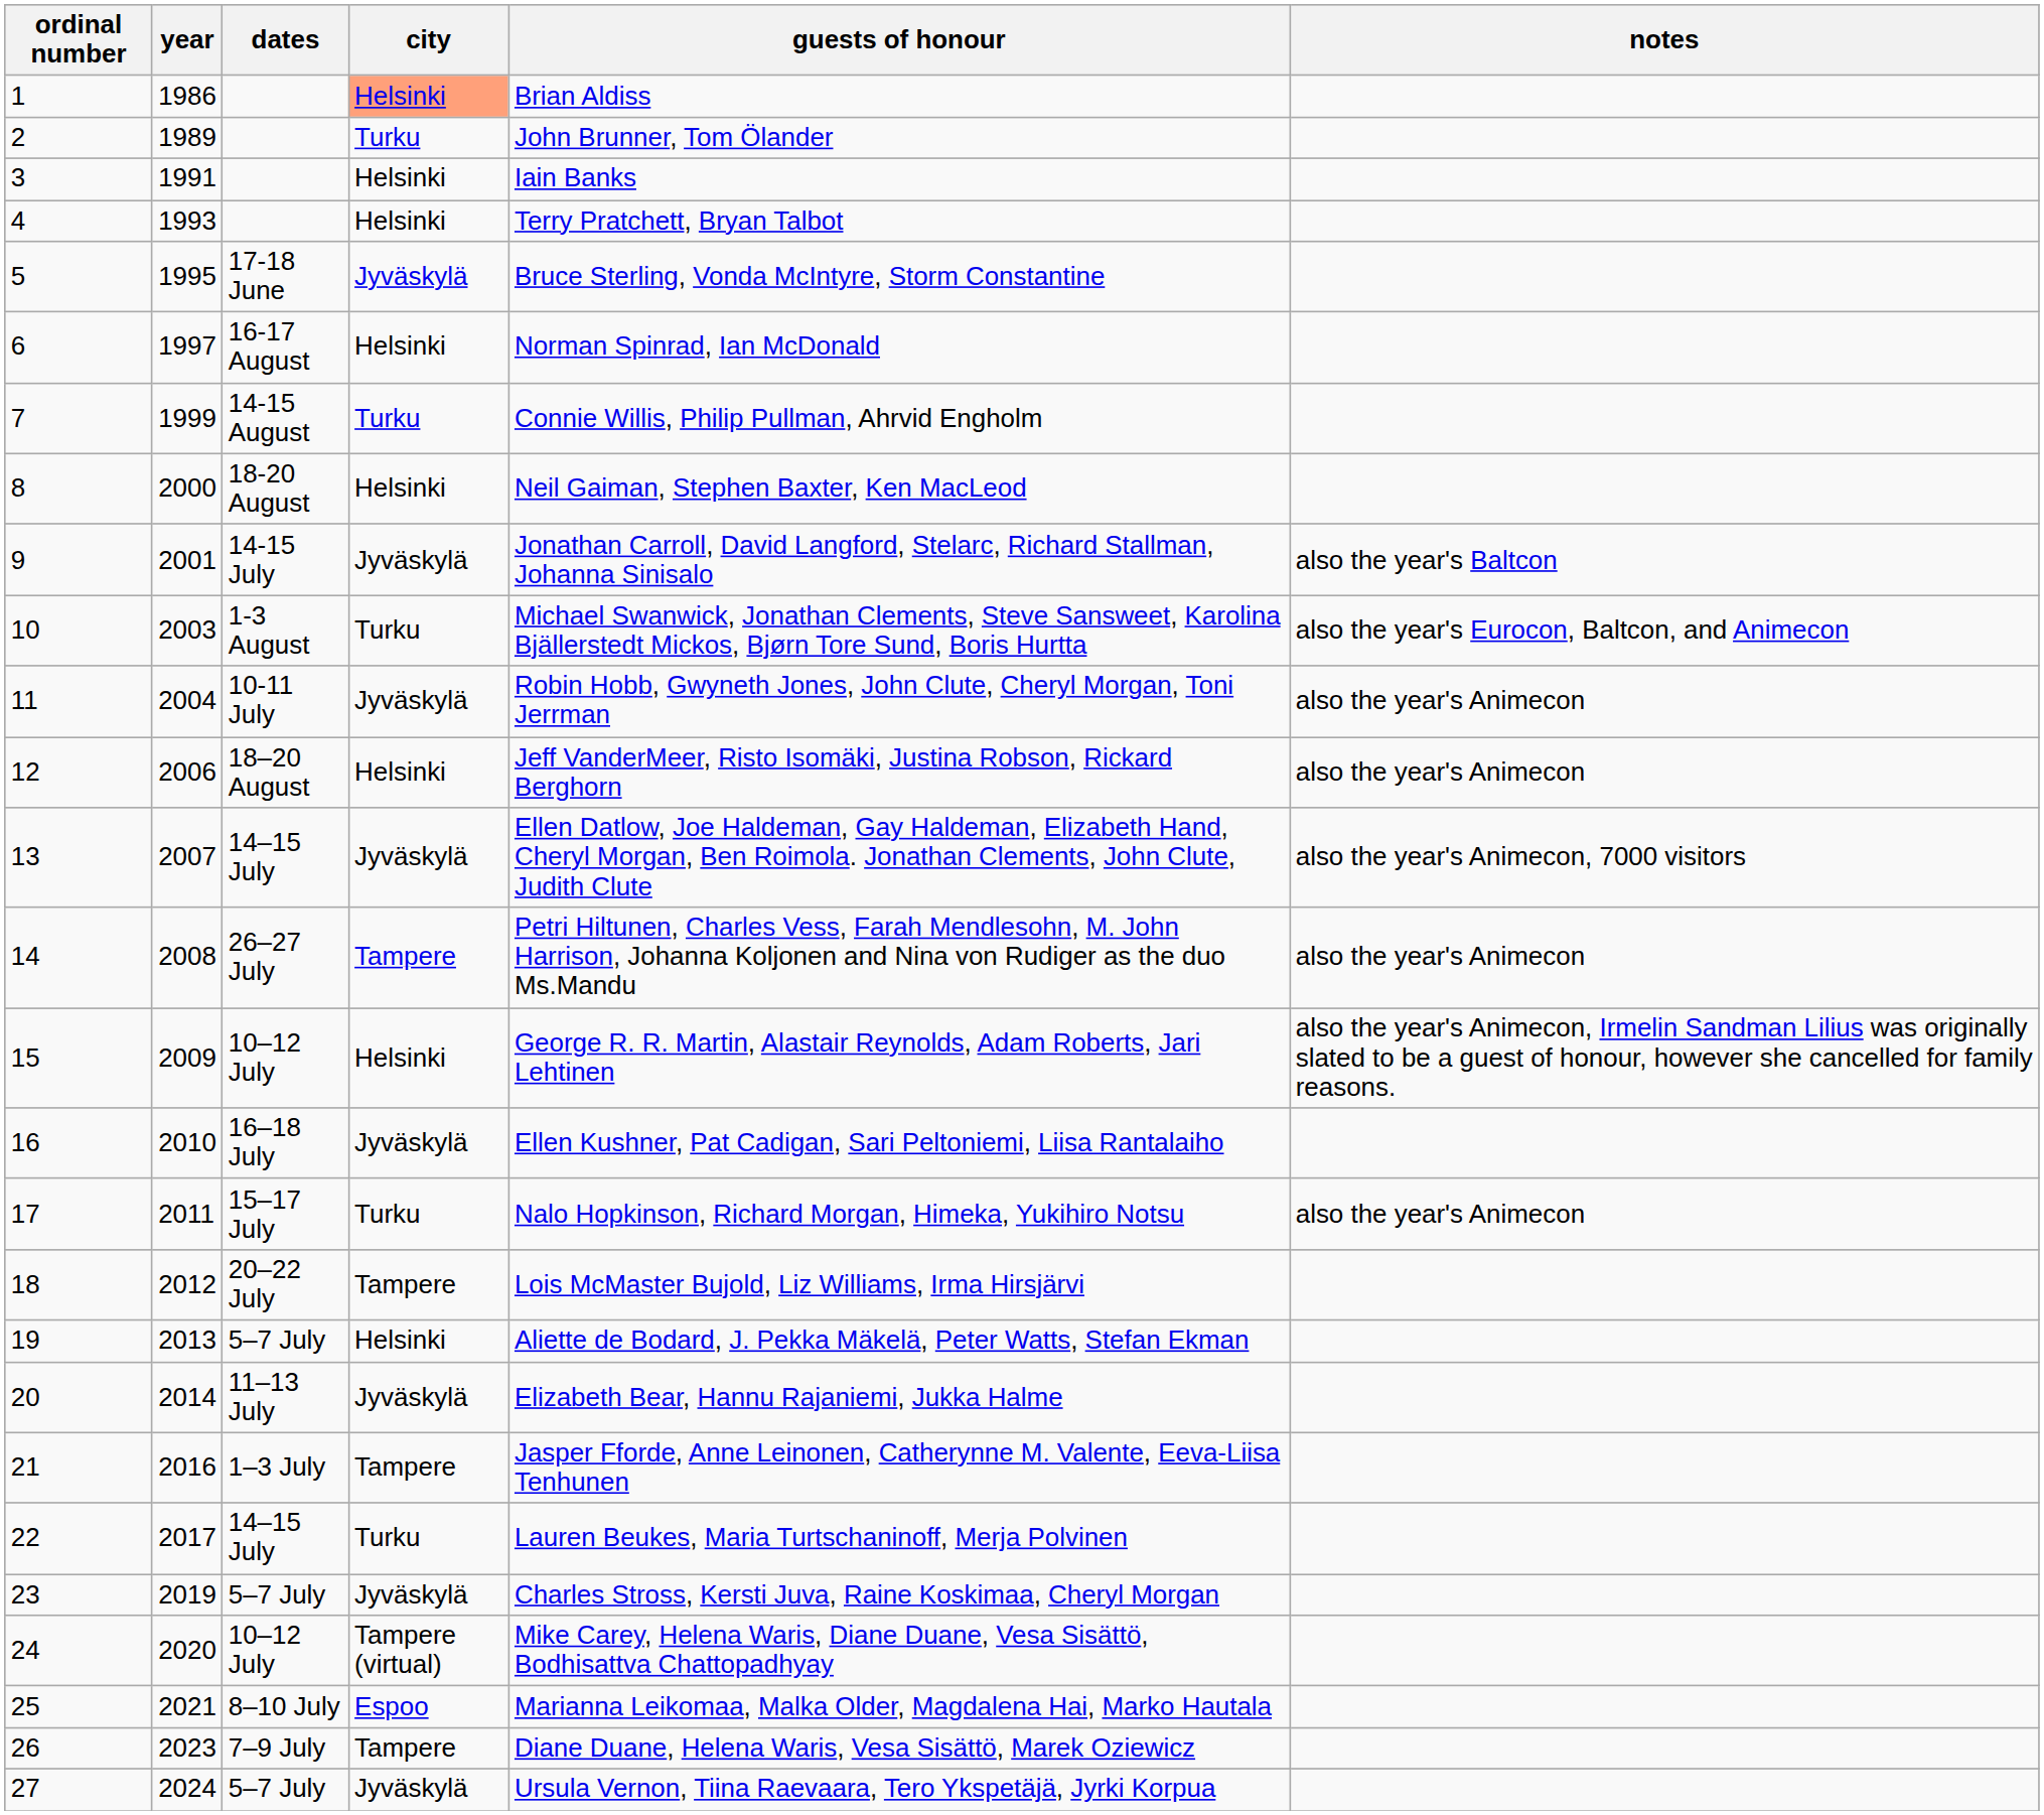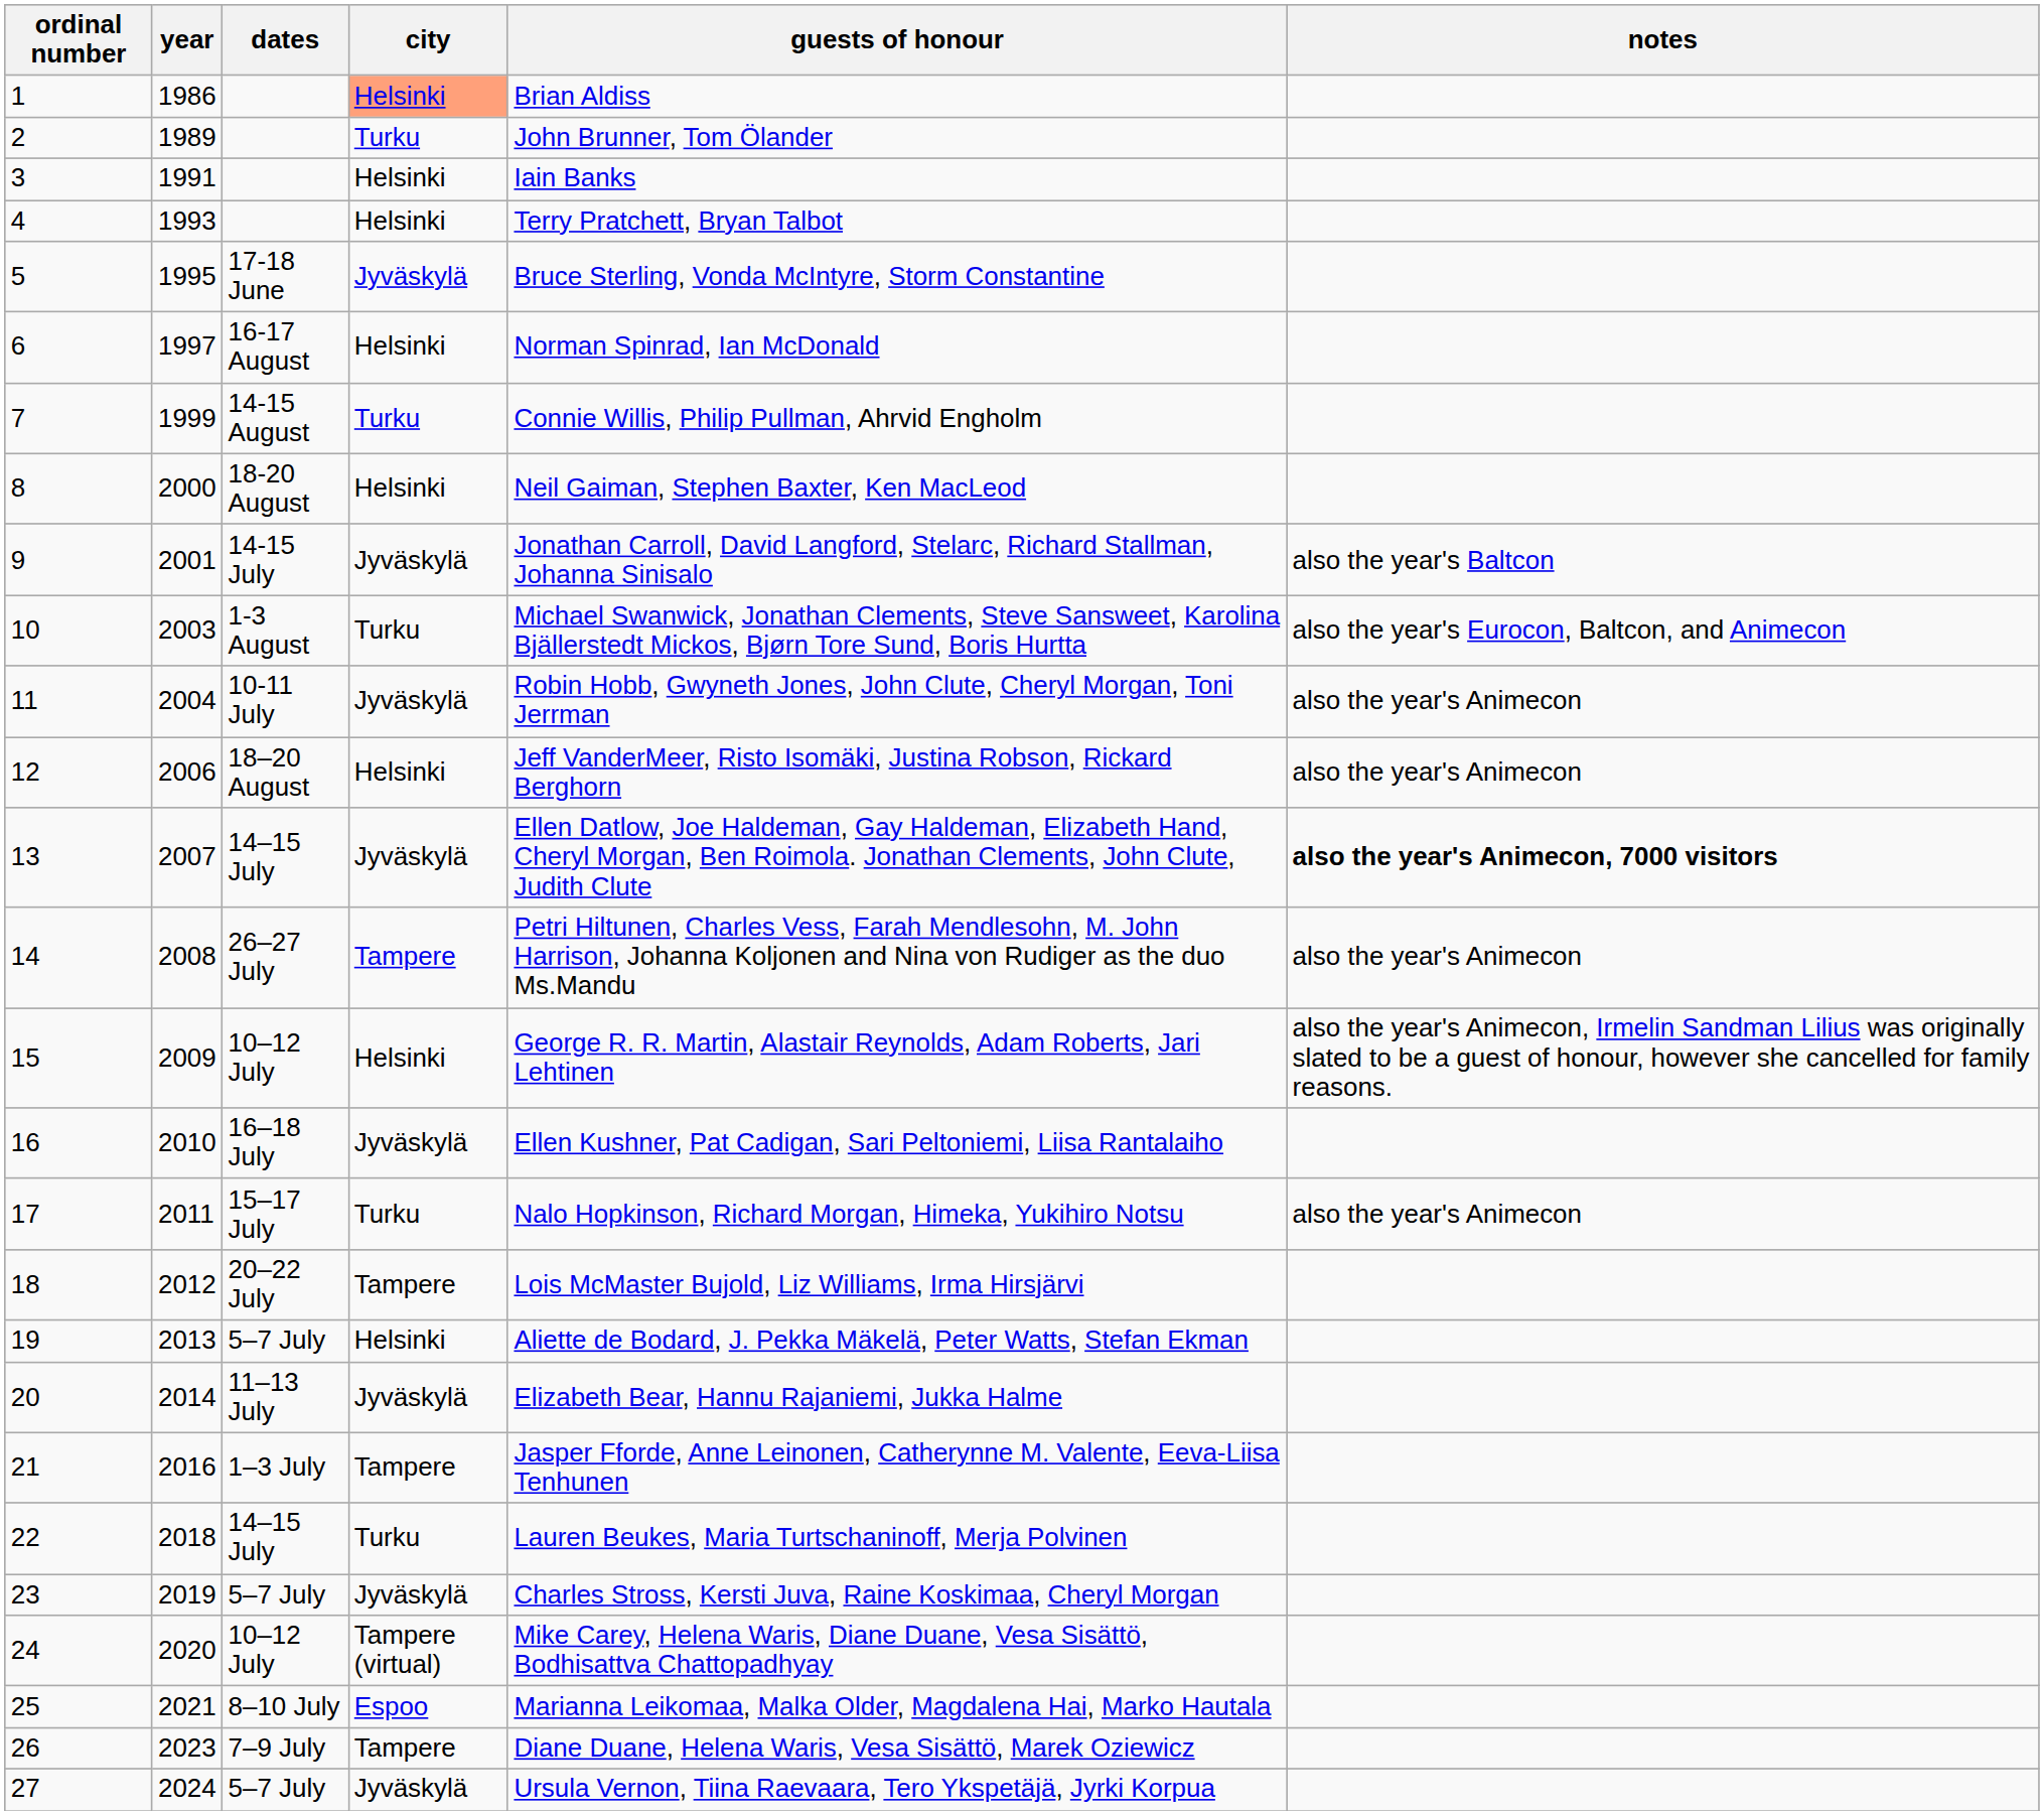 <table class="wikitable sortable">
 <tr>
 <th>ordinal number</th>
 <th>year</th>
 <th>dates</th>
 <th>city</th>
 <th>guests of honour</th>
 <th>notes</th>
 </tr>
 <tr>
 <td>1</td>
 <td>1986</td>
 <td></td>
 <td style="background: lightsalmon;"><a href='#'>Helsinki</a></td>
 <td><a href='#'>Brian Aldiss</a></td>
 <td></td>
 </tr>
 <tr>
 <td>2</td>
 <td>1989</td>
 <td></td>
 <td><a href='#'>Turku</a></td>
 <td><a href='#'>John Brunner</a>, <a href='#'>Tom Ölander</a></td>
 <td></td>
 </tr>
 <tr>
 <td>3</td>
 <td>1991</td>
 <td></td>
 <td>Helsinki</td>
 <td><a href='#'>Iain Banks</a></td>
 <td></td>
 </tr>
 <tr>
 <td>4</td>
 <td>1993</td>
 <td></td>
 <td>Helsinki</td>
 <td><a href='#'>Terry Pratchett</a>, <a href='#'>Bryan Talbot</a></td>
 <td></td>
 </tr>
 <tr>
 <td>5</td>
 <td>1995</td>
 <td>17-18 June</td>
 <td><a href='#'>Jyväskylä</a></td>
 <td><a href='#'>Bruce Sterling</a>, <a href='#'>Vonda McIntyre</a>, <a href='#'>Storm Constantine</a></td>
 <td></td>
 </tr>
 <tr>
 <td>6</td>
 <td>1997</td>
 <td>16-17 August</td>
 <td>Helsinki</td>
 <td><a href='#'>Norman Spinrad</a>, <a href='#'>Ian McDonald</a></td>
 <td></td>
 </tr>
 <tr>
 <td>7</td>
 <td>1999</td>
 <td>14-15 August</td>
 <td><a href='#'>Turku</a></td>
 <td><a href='#'>Connie Willis</a>, <a href='#'>Philip Pullman</a>, Ahrvid Engholm</td>
 <td></td>
 </tr>
 <tr>
 <td>8</td>
 <td>2000</td>
 <td>18-20 August</td>
 <td>Helsinki</td>
 <td><a href='#'>Neil Gaiman</a>, <a href='#'>Stephen Baxter</a>, <a href='#'>Ken MacLeod</a></td>
 <td></td>
 </tr>
 <tr>
 <td>9</td>
 <td>2001</td>
 <td>14-15 July</td>
 <td>Jyväskylä</td>
 <td><a href='#'>Jonathan Carroll</a>, <a href='#'>David Langford</a>, <a href='#'>Stelarc</a>, <a href='#'>Richard Stallman</a>, <a href='#'>Johanna Sinisalo</a></td>
 <td>also the year's <a href='#'>Baltcon</a></td>
 </tr>
 <tr>
 <td>10</td>
 <td>2003</td>
 <td>1-3 August</td>
 <td>Turku</td>
 <td><a href='#'>Michael Swanwick</a>, <a href='#'>Jonathan Clements</a>, <a href='#'>Steve Sansweet</a>, <a href='#'>Karolina Bjällerstedt Mickos</a>, <a href='#'>Bjørn Tore Sund</a>, <a href='#'>Boris Hurtta</a></td>
 <td>also the year's <a href='#'>Eurocon</a>, Baltcon, and <a href='#'>Animecon</a></td>
 </tr>
 <tr>
 <td>11</td>
 <td>2004</td>
 <td>10-11 July</td>
 <td>Jyväskylä</td>
 <td><a href='#'>Robin Hobb</a>, <a href='#'>Gwyneth Jones</a>, <a href='#'>John Clute</a>, <a href='#'>Cheryl Morgan</a>, <a href='#'>Toni Jerrman</a></td>
 <td>also the year's Animecon</td>
 </tr>
 <tr>
 <td>12</td>
 <td>2006</td>
 <td>18–20 August</td>
 <td>Helsinki</td>
 <td><a href='#'>Jeff VanderMeer</a>, <a href='#'>Risto Isomäki</a>, <a href='#'>Justina Robson</a>, <a href='#'>Rickard Berghorn</a></td>
 <td>also the year's Animecon</td>
 </tr>
 <tr>
 <td>13</td>
 <td>2007</td>
 <td>14–15 July</td>
 <td>Jyväskylä</td>
 <td><a href='#'>Ellen Datlow</a>, <a href='#'>Joe Haldeman</a>, <a href='#'>Gay Haldeman</a>, <a href='#'>Elizabeth Hand</a>, <a href='#'>Cheryl Morgan</a>, <a href='#'>Ben Roimola</a>. <a href='#'>Jonathan Clements</a>, <a href='#'>John Clute</a>, <a href='#'>Judith Clute</a></td>
-<td>also the year's Animecon, 7000 visitors</td>
+<td><strong>also the year's Animecon, 7000 visitors</strong></td>
 </tr>
 <tr>
 <td>14</td>
 <td>2008</td>
 <td>26–27 July</td>
 <td><a href='#'>Tampere</a></td>
 <td><a href='#'>Petri Hiltunen</a>, <a href='#'>Charles Vess</a>, <a href='#'>Farah Mendlesohn</a>, <a href='#'>M. John Harrison</a>, Johanna Koljonen and Nina von Rudiger as the duo Ms.Mandu</td>
 <td>also the year's Animecon</td>
 </tr>
 <tr>
 <td>15</td>
 <td>2009</td>
 <td>10–12 July</td>
 <td>Helsinki</td>
 <td><a href='#'>George R. R. Martin</a>, <a href='#'>Alastair Reynolds</a>, <a href='#'>Adam Roberts</a>, <a href='#'>Jari Lehtinen</a></td>
 <td>also the year's Animecon, <a href='#'>Irmelin Sandman Lilius</a> was originally slated to be a guest of honour, however she cancelled for family reasons.</td>
 </tr>
 <tr>
 <td>16</td>
 <td>2010</td>
 <td>16–18 July</td>
 <td>Jyväskylä</td>
 <td><a href='#'>Ellen Kushner</a>, <a href='#'>Pat Cadigan</a>, <a href='#'>Sari Peltoniemi</a>, <a href='#'>Liisa Rantalaiho</a></td>
 <td></td>
 </tr>
 <tr>
 <td>17</td>
 <td>2011</td>
 <td>15–17 July</td>
 <td>Turku</td>
 <td><a href='#'>Nalo Hopkinson</a>, <a href='#'>Richard Morgan</a>, <a href='#'>Himeka</a>, <a href='#'>Yukihiro Notsu</a></td>
 <td>also the year's Animecon</td>
 </tr>
 <tr>
 <td>18</td>
 <td>2012</td>
 <td>20–22 July</td>
 <td>Tampere</td>
 <td><a href='#'>Lois McMaster Bujold</a>, <a href='#'>Liz Williams</a>, <a href='#'>Irma Hirsjärvi</a></td>
 <td></td>
 </tr>
 <tr>
 <td>19</td>
 <td>2013</td>
 <td>5–7 July</td>
 <td>Helsinki</td>
 <td><a href='#'>Aliette de Bodard</a>, <a href='#'>J. Pekka Mäkelä</a>, <a href='#'>Peter Watts</a>, <a href='#'>Stefan Ekman</a></td>
 <td></td>
 </tr>
 <tr>
 <td>20</td>
 <td>2014</td>
 <td>11–13 July</td>
 <td>Jyväskylä</td>
 <td><a href='#'>Elizabeth Bear</a>, <a href='#'>Hannu Rajaniemi</a>, <a href='#'>Jukka Halme</a></td>
 <td></td>
 </tr>
 <tr>
 <td>21</td>
 <td>2016</td>
 <td>1–3 July</td>
 <td>Tampere</td>
 <td><a href='#'>Jasper Fforde</a>, <a href='#'>Anne Leinonen</a>, <a href='#'>Catherynne M. Valente</a>, <a href='#'>Eeva-Liisa Tenhunen</a></td>
 <td></td>
 </tr>
 <tr>
 <td>22</td>
-<td>2017</td>
+<td>2018</td>
 <td>14–15 July</td>
 <td>Turku</td>
 <td><a href='#'>Lauren Beukes</a>, <a href='#'>Maria Turtschaninoff</a>, <a href='#'>Merja Polvinen</a></td>
 <td></td>
 </tr>
 <tr>
 <td>23</td>
 <td>2019</td>
 <td>5–7 July</td>
 <td>Jyväskylä</td>
 <td><a href='#'>Charles Stross</a>, <a href='#'>Kersti Juva</a>, <a href='#'>Raine Koskimaa</a>, <a href='#'>Cheryl Morgan</a></td>
 <td></td>
 </tr>
 <tr>
 <td>24</td>
 <td>2020</td>
 <td>10–12 July</td>
 <td>Tampere (virtual)</td>
 <td><a href='#'>Mike Carey</a>, <a href='#'>Helena Waris</a>, <a href='#'>Diane Duane</a>, <a href='#'>Vesa Sisättö</a>, <a href='#'>Bodhisattva Chattopadhyay</a></td>
 <td></td>
 </tr>
 <tr>
 <td>25</td>
 <td>2021</td>
 <td>8–10 July</td>
 <td><a href='#'>Espoo</a></td>
 <td><a href='#'>Marianna Leikomaa</a>, <a href='#'>Malka Older</a>, <a href='#'>Magdalena Hai</a>, <a href='#'>Marko Hautala</a></td>
 <td></td>
 </tr>
 <tr>
 <td>26</td>
 <td>2023</td>
 <td>7–9 July</td>
 <td>Tampere</td>
 <td><a href='#'>Diane Duane</a>, <a href='#'>Helena Waris</a>, <a href='#'>Vesa Sisättö</a>, <a href='#'>Marek Oziewicz</a></td>
 <td></td>
 </tr>
 <tr>
 <td>27</td>
 <td>2024</td>
 <td>5–7 July</td>
 <td>Jyväskylä</td>
 <td><a href='#'>Ursula Vernon</a>, <a href='#'>Tiina Raevaara</a>, <a href='#'>Tero Ykspetäjä</a>, <a href='#'>Jyrki Korpua</a></td>
 <td></td>
 </tr>
 </table>
